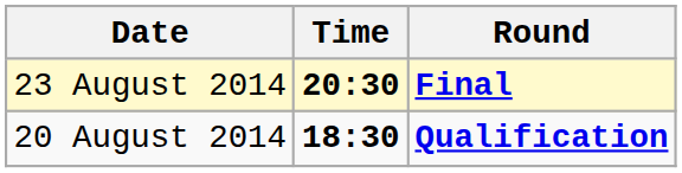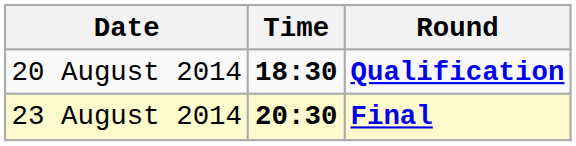 <table class="wikitable">
 <tr>
 <th>Date</th>
 <th>Time</th>
 <th>Round</th>
 </tr>
+<tr>
+<td>20 August 2014</td>
+<td><strong>18:30</strong></td>
+<td><strong><a href='#'>Qualification</a></strong></td>
+</tr>
 <tr style=background:lemonchiffon>
 <td>23 August 2014</td>
 <td><strong>20:30</strong></td>
 <td><strong><a href='#'>Final</a></strong></td>
 </tr>
-<tr>
-<td>20 August 2014</td>
-<td><strong>18:30</strong></td>
-<td><strong><a href='#'>Qualification</a></strong></td>
-</tr>
 </table>
